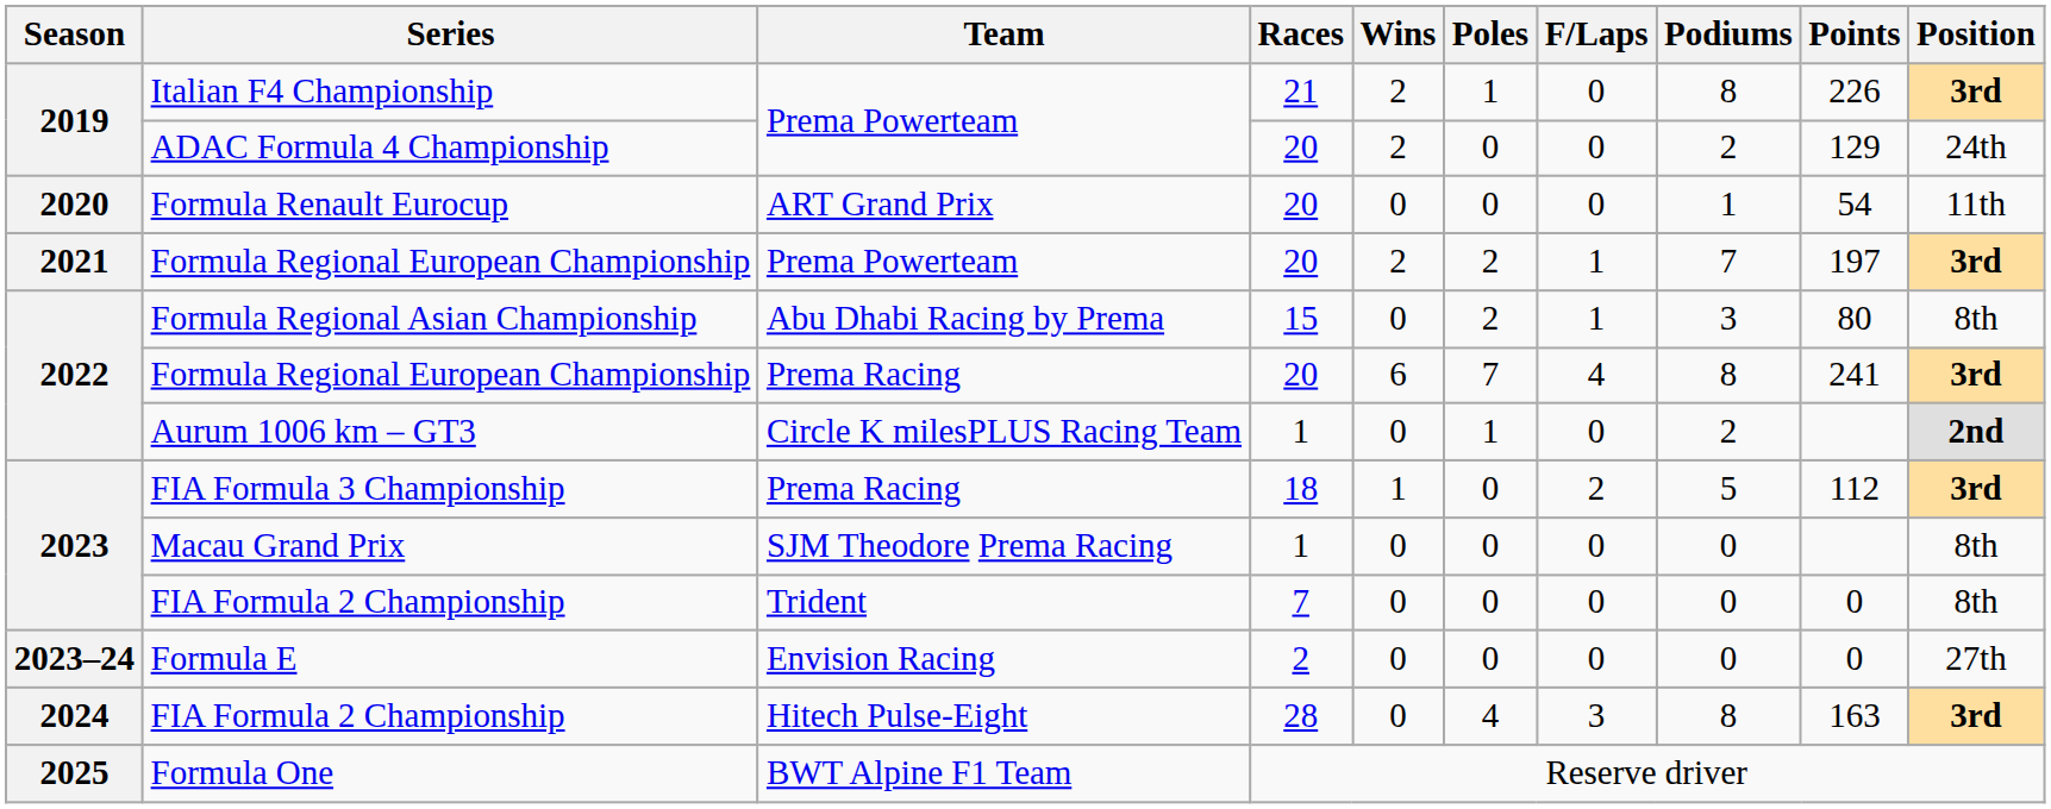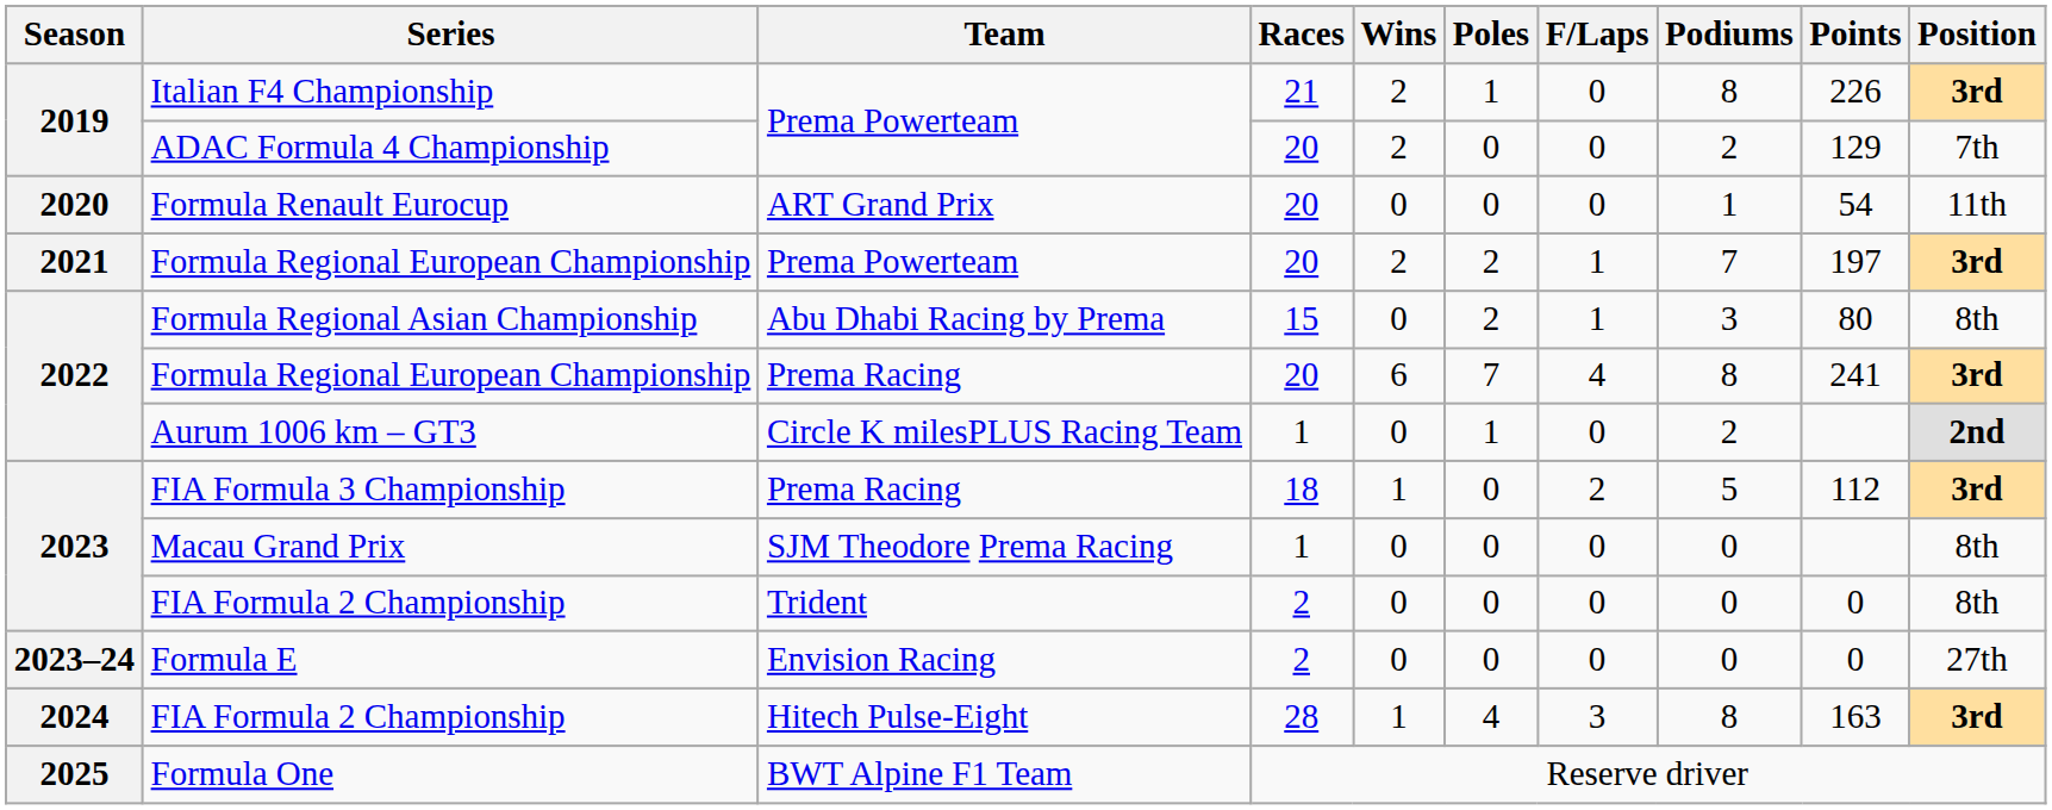 <table class="wikitable" style="font-size: 90%; text-align:center">
 <tr>
 <th scope="col">Season</th>
 <th scope="col">Series</th>
 <th scope="col">Team</th>
 <th scope="col">Races</th>
 <th scope="col">Wins</th>
 <th scope="col">Poles</th>
 <th scope="col">F/Laps</th>
 <th scope="col">Podiums</th>
 <th scope="col">Points</th>
 <th scope="col">Position</th>
 </tr>
 <tr>
 <th scope="row" rowspan="2">2019</th>
 <td style="text-align:left;"><a href='#'>Italian F4 Championship</a></td>
 <td style="text-align:left;" rowspan="2"><a href='#'>Prema Powerteam</a></td>
 <td><a href='#'>21</a></td>
 <td>2</td>
 <td>1</td>
 <td>0</td>
 <td>8</td>
 <td>226</td>
 <td style="background:#FFDF9F;"><strong>3rd</strong></td>
 </tr>
 <tr>
 <td style="text-align:left;"><a href='#'>ADAC Formula 4 Championship</a></td>
 <td><a href='#'>20</a></td>
 <td>2</td>
 <td>0</td>
 <td>0</td>
 <td>2</td>
 <td>129</td>
-<td>24th</td>
+<td>7th</td>
 </tr>
 <tr>
 <th>2020</th>
 <td style="text-align:left;"><a href='#'>Formula Renault Eurocup</a></td>
 <td style="text-align:left;"><a href='#'>ART Grand Prix</a></td>
 <td><a href='#'>20</a></td>
 <td>0</td>
 <td>0</td>
 <td>0</td>
 <td>1</td>
 <td>54</td>
 <td>11th</td>
 </tr>
 <tr>
 <th>2021</th>
 <td style="text-align:left;"><a href='#'>Formula Regional European Championship</a></td>
 <td style="text-align:left;"><a href='#'>Prema Powerteam</a></td>
 <td><a href='#'>20</a></td>
 <td>2</td>
 <td>2</td>
 <td>1</td>
 <td>7</td>
 <td>197</td>
 <td style="background:#FFDF9F;"><strong>3rd</strong></td>
 </tr>
 <tr>
 <th scope="row" rowspan="3">2022</th>
 <td style="text-align:left;"><a href='#'>Formula Regional Asian Championship</a></td>
 <td style="text-align:left;"><a href='#'>Abu Dhabi Racing by Prema</a></td>
 <td><a href='#'>15</a></td>
 <td>0</td>
 <td>2</td>
 <td>1</td>
 <td>3</td>
 <td>80</td>
 <td>8th</td>
 </tr>
 <tr>
 <td style="text-align:left;"><a href='#'>Formula Regional European Championship</a></td>
 <td style="text-align:left;"><a href='#'>Prema Racing</a></td>
 <td><a href='#'>20</a></td>
 <td>6</td>
 <td>7</td>
 <td>4</td>
 <td>8</td>
 <td>241</td>
 <td style="background:#FFDF9F;"><strong>3rd</strong></td>
 </tr>
 <tr>
 <td style="text-align:left;"><a href='#'>Aurum 1006 km – GT3</a></td>
 <td style="text-align:left;"><a href='#'>Circle K milesPLUS Racing Team</a></td>
 <td>1</td>
 <td>0</td>
 <td>1</td>
 <td>0</td>
 <td>2</td>
 <td></td>
 <td style="background:#DFDFDF;"><strong>2nd</strong></td>
 </tr>
 <tr>
 <th scope="row" rowspan="3">2023</th>
 <td style="text-align:left;"><a href='#'>FIA Formula 3 Championship</a></td>
 <td style="text-align:left;"><a href='#'>Prema Racing</a></td>
 <td><a href='#'>18</a></td>
 <td>1</td>
 <td>0</td>
 <td>2</td>
 <td>5</td>
 <td>112</td>
 <td style="background:#FFDF9F;"><strong>3rd</strong></td>
 </tr>
 <tr>
 <td style="text-align:left;"><a href='#'>Macau Grand Prix</a></td>
 <td style="text-align:left;"><a href='#'>SJM Theodore</a> <a href='#'>Prema Racing</a></td>
 <td>1</td>
 <td>0</td>
 <td>0</td>
 <td>0</td>
 <td>0</td>
 <td></td>
 <td>8th</td>
 </tr>
 <tr>
 <td style="text-align:left;"><a href='#'>FIA Formula 2 Championship</a></td>
 <td style="text-align:left;"><a href='#'>Trident</a></td>
-<td><a href='#'>7</a></td>
+<td><a href='#'>2</a></td>
 <td>0</td>
 <td>0</td>
 <td>0</td>
 <td>0</td>
 <td>0</td>
 <td>8th</td>
 </tr>
 <tr>
 <th scope="row">2023–24</th>
 <td style="text-align:left;"><a href='#'>Formula E</a></td>
 <td style="text-align:left;"><a href='#'>Envision Racing</a></td>
 <td><a href='#'>2</a></td>
 <td>0</td>
 <td>0</td>
 <td>0</td>
 <td>0</td>
 <td>0</td>
 <td>27th</td>
 </tr>
 <tr>
 <th scope="row">2024</th>
 <td style="text-align:left;"><a href='#'>FIA Formula 2 Championship</a></td>
 <td style="text-align:left;"><a href='#'>Hitech Pulse-Eight</a></td>
 <td><a href='#'>28</a></td>
-<td>0</td>
+<td>1</td>
 <td>4</td>
 <td>3</td>
 <td>8</td>
 <td>163</td>
 <td style="background:#FFDF9F;"><strong>3rd</strong></td>
 </tr>
 <tr>
 <th scope="row">2025</th>
 <td style="text-align:left;"><a href='#'>Formula One</a></td>
 <td style="text-align:left;"><a href='#'>BWT Alpine F1 Team</a></td>
 <td colspan="7">Reserve driver</td>
 </tr>
 </table>
